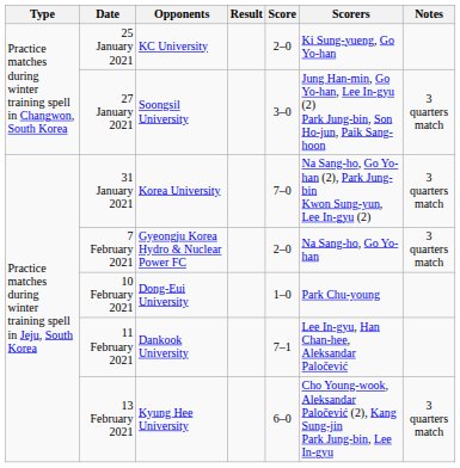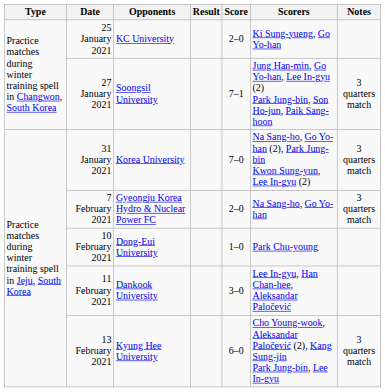 <table class="wikitable" style="text-align:center">
 <tr>
 <th>Type</th>
 <th>Date</th>
 <th>Opponents</th>
 <th>Result</th>
 <th>Score</th>
 <th>Scorers</th>
 <th>Notes</th>
 </tr>
 <tr>
 <td rowspan=2 align=left>Practice matches during<br>winter training spell <br>in <a href='#'>Changwon</a>, <a href='#'>South Korea</a></td>
 <td align=right>25 January 2021</td>
 <td align=left> <a href='#'>KC University</a></td>
 <td></td>
 <td>2–0</td>
 <td align=left> <a href='#'>Ki Sung-yueng</a>,  <a href='#'>Go Yo-han</a></td>
 <td></td>
 </tr>
 <tr>
 <td align=right>27 January 2021</td>
 <td align=left> <a href='#'>Soongsil University</a></td>
 <td></td>
-<td>3–0</td>
+<td>7–1</td>
 <td align=left> <a href='#'>Jung Han-min</a>,  <a href='#'>Go Yo-han</a>,  <a href='#'>Lee In-gyu</a> (2)<br> <a href='#'>Park Jung-bin</a>, <a href='#'>Son Ho-jun</a>,  <a href='#'>Paik Sang-hoon</a></td>
 <td>3 quarters match</td>
 </tr>
 <tr>
 <td rowspan=10 align=left>Practice matches during<br>winter training spell <br>in <a href='#'>Jeju</a>, <a href='#'>South Korea</a></td>
 <td align=right>31 January 2021</td>
 <td align=left> <a href='#'>Korea University</a></td>
 <td></td>
 <td>7–0</td>
 <td align=left> <a href='#'>Na Sang-ho</a>,  <a href='#'>Go Yo-han</a> (2),  <a href='#'>Park Jung-bin</a><br> <a href='#'>Kwon Sung-yun</a>,  <a href='#'>Lee In-gyu</a> (2)</td>
 <td>3 quarters match</td>
 </tr>
 <tr>
 <td align=right>7 February 2021</td>
 <td align=left> <a href='#'>Gyeongju Korea Hydro & Nuclear Power FC</a></td>
 <td></td>
 <td>2–0</td>
 <td align=left> <a href='#'>Na Sang-ho</a>,  <a href='#'>Go Yo-han</a></td>
 <td>3 quarters match</td>
 </tr>
 <tr>
 <td align=right>10 February 2021</td>
 <td align=left> <a href='#'>Dong-Eui University</a></td>
 <td></td>
 <td>1–0</td>
 <td align=left> <a href='#'>Park Chu-young</a></td>
 <td></td>
 </tr>
 <tr>
 <td align=right>11 February 2021</td>
 <td align=left> <a href='#'>Dankook University</a></td>
 <td></td>
-<td>7–1</td>
+<td>3–0</td>
 <td align=left> <a href='#'>Lee In-gyu</a>,  <a href='#'>Han Chan-hee</a>,  <a href='#'>Aleksandar Paločević</a></td>
 <td></td>
 </tr>
 <tr>
 <td align=right>13 February 2021</td>
 <td align=left> <a href='#'>Kyung Hee University</a></td>
 <td></td>
 <td>6–0</td>
 <td align=left> <a href='#'>Cho Young-wook</a>,  <a href='#'>Aleksandar Paločević</a> (2),  <a href='#'>Kang Sung-jin</a><br> <a href='#'>Park Jung-bin</a>,  <a href='#'>Lee In-gyu</a></td>
 <td>3 quarters match</td>
 </tr>
 </table>
